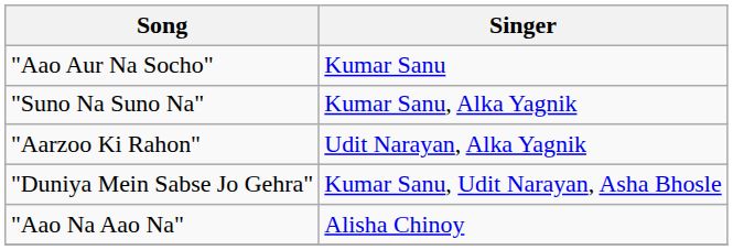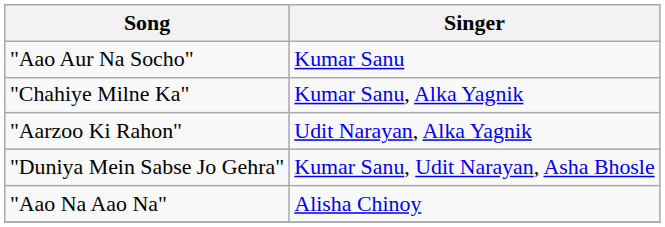 <table class="wikitable" style="font-size:90%;">
 <tr>
 <th>Song</th>
 <th>Singer</th>
 </tr>
 <tr>
 <td>"Aao Aur Na Socho"</td>
 <td><a href='#'>Kumar Sanu</a></td>
 </tr>
 <tr>
-<td>"Suno Na Suno Na"</td>
+<td>"Chahiye Milne Ka"</td>
 <td><a href='#'>Kumar Sanu</a>, <a href='#'>Alka Yagnik</a></td>
 </tr>
 <tr>
 <td>"Aarzoo Ki Rahon"</td>
 <td><a href='#'>Udit Narayan</a>, <a href='#'>Alka Yagnik</a></td>
 </tr>
 <tr>
 <td>"Duniya Mein Sabse Jo Gehra"</td>
 <td><a href='#'>Kumar Sanu</a>, <a href='#'>Udit Narayan</a>, <a href='#'>Asha Bhosle</a></td>
 </tr>
 <tr>
 <td>"Aao Na Aao Na"</td>
 <td><a href='#'>Alisha Chinoy</a></td>
 </tr>
 <tr>
 </tr>
 </table>
